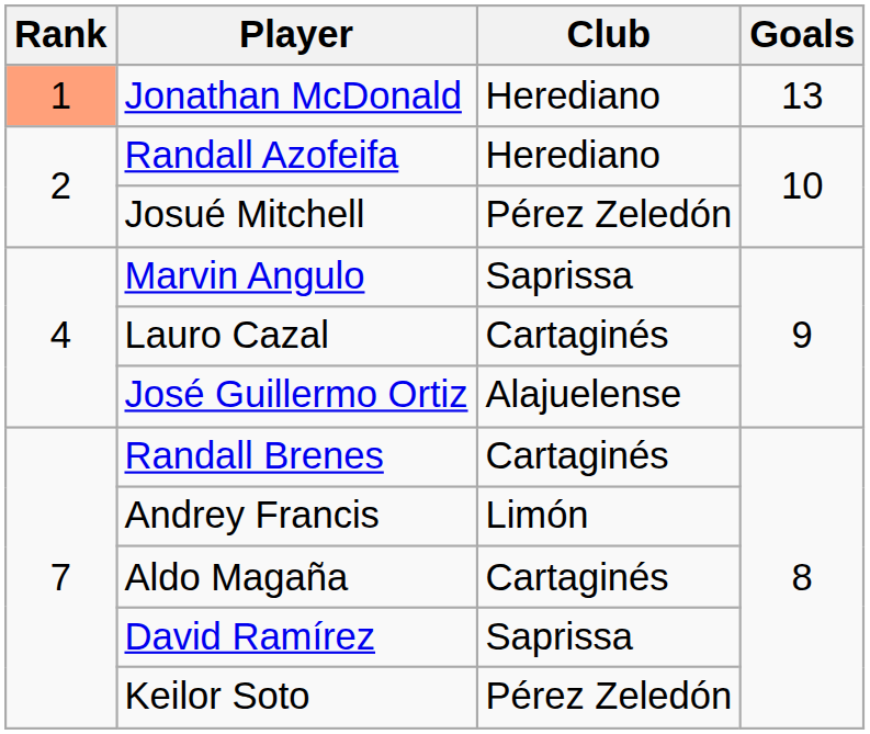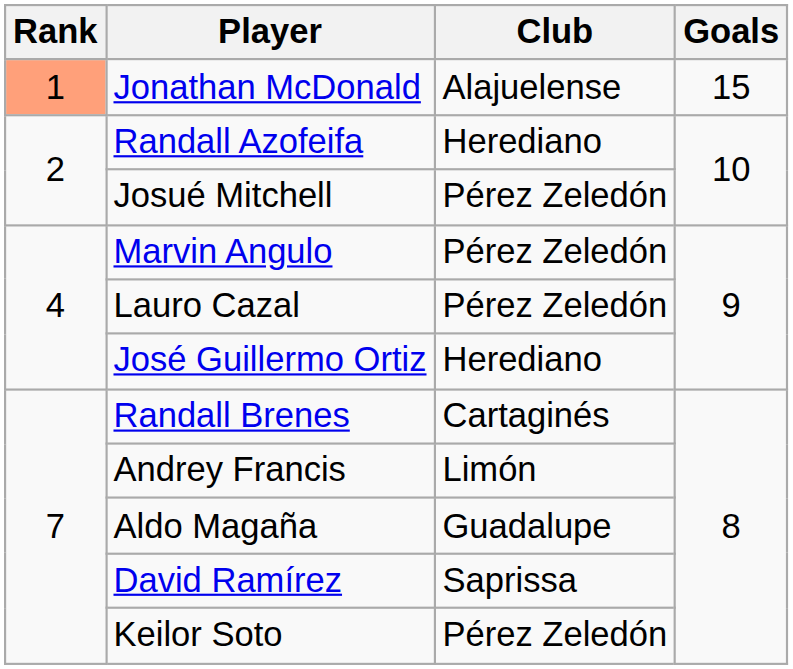 <table class="wikitable" style="text-align:center">
 <tr>
 <th>Rank</th>
 <th>Player</th>
 <th>Club</th>
 <th>Goals</th>
 </tr>
 <tr>
 <td style="background: lightsalmon;">1</td>
 <td align="left"> <a href='#'>Jonathan McDonald</a></td>
-<td align="left">Herediano</td>
-<td>13</td>
+<td align="left">Alajuelense</td>
+<td>15</td>
 </tr>
 <tr>
 <td rowspan="2">2</td>
 <td align="left"> <a href='#'>Randall Azofeifa</a></td>
 <td align="left">Herediano</td>
 <td rowspan="2">10</td>
 </tr>
 <tr>
 <td align="left"> Josué Mitchell</td>
 <td align="left">Pérez Zeledón</td>
 </tr>
 <tr>
 <td rowspan="3">4</td>
 <td align="left"> <a href='#'>Marvin Angulo</a></td>
-<td align="left">Saprissa</td>
+<td align="left">Pérez Zeledón</td>
 <td rowspan="3">9</td>
 </tr>
 <tr>
 <td align="left"> Lauro Cazal</td>
-<td align="left">Cartaginés</td>
+<td align="left">Pérez Zeledón</td>
 </tr>
 <tr>
 <td align="left"> <a href='#'>José Guillermo Ortiz</a></td>
-<td align="left">Alajuelense</td>
+<td align="left">Herediano</td>
 </tr>
 <tr>
 <td rowspan="5">7</td>
 <td align="left"> <a href='#'>Randall Brenes</a></td>
 <td align="left">Cartaginés</td>
 <td rowspan="5">8</td>
 </tr>
 <tr>
 <td align="left"> Andrey Francis</td>
 <td align="left">Limón</td>
 </tr>
 <tr>
 <td align="left"> Aldo Magaña</td>
-<td align="left">Cartaginés</td>
+<td align="left">Guadalupe</td>
 </tr>
 <tr>
 <td align="left"> <a href='#'>David Ramírez</a></td>
 <td align="left">Saprissa</td>
 </tr>
 <tr>
 <td align="left"> Keilor Soto</td>
 <td align="left">Pérez Zeledón</td>
 </tr>
 </table>
